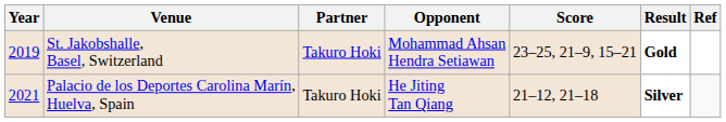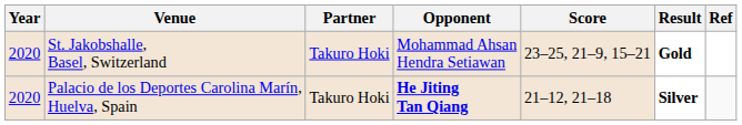 <table class="sortable wikitable" style="font-size: 90%;">
 <tr>
 <th>Year</th>
 <th>Venue</th>
 <th>Partner</th>
 <th>Opponent</th>
 <th>Score</th>
 <th>Result</th>
 <th>Ref</th>
 </tr>
 <tr style="background:#F3E6D7">
-<td align="center"><a href='#'>2019</a></td>
+<td align="center"><a href='#'>2020</a></td>
 <td align="left"><a href='#'>St. Jakobshalle</a>,<br><a href='#'>Basel</a>, Switzerland</td>
 <td align="left"> <a href='#'>Takuro Hoki</a></td>
 <td align="left"> <a href='#'>Mohammad Ahsan</a><br> <a href='#'>Hendra Setiawan</a></td>
 <td align="left">23–25, 21–9, 15–21</td>
 <td style="text-align:left; background:white"> <strong>Gold</strong></td>
 <td style="text-align:center; background:white"></td>
 </tr>
 <tr style="background:#F3E6D7">
-<td align="center"><a href='#'>2021</a></td>
+<td align="center"><a href='#'>2020</a></td>
 <td align="left"><a href='#'>Palacio de los Deportes Carolina Marín</a>,<br><a href='#'>Huelva</a>, Spain</td>
 <td align="left"> Takuro Hoki</td>
-<td align="left"> <a href='#'>He Jiting</a><br> <a href='#'>Tan Qiang</a></td>
+<td align="left"><strong> <a href='#'>He Jiting</a><br> <a href='#'>Tan Qiang</a></strong></td>
 <td align="left">21–12, 21–18</td>
 <td style="text-align:left; background:white"> <strong>Silver</strong></td>
 </tr>
 </table>
